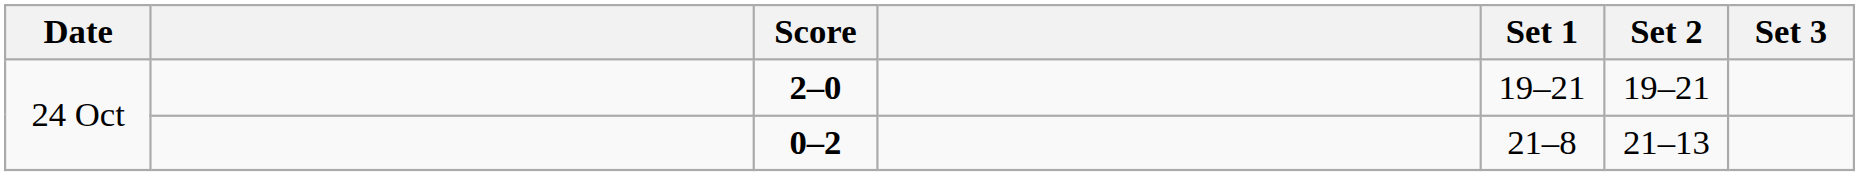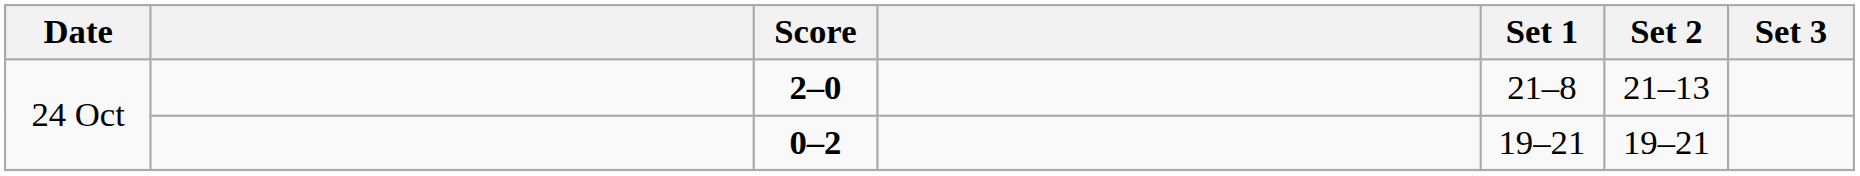 <table class="wikitable" style="text-align: center;">
 <tr>
 <th width="60">Date</th>
 <th align="right" width="270"></th>
 <th width="50">Score</th>
 <th align="left" width="270"></th>
 <th width="50">Set 1</th>
 <th width="50">Set 2</th>
 <th width="50">Set 3</th>
 </tr>
 <tr>
 <td rowspan=2>24 Oct</td>
 <td align=left><strong></strong></td>
 <td align=center><strong>2–0</strong></td>
 <td align=left></td>
-<td>19–21</td>
-<td>19–21</td>
+<td>21–8</td>
+<td>21–13</td>
 <td></td>
 </tr>
 <tr>
 <td align=left></td>
 <td align=center><strong>0–2</strong></td>
 <td align=left><strong></strong></td>
-<td>21–8</td>
-<td>21–13</td>
+<td>19–21</td>
+<td>19–21</td>
 <td></td>
 </tr>
 </table>
